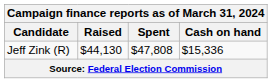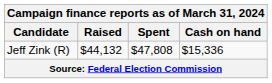 <table class="wikitable sortable">
 <tr>
 <th colspan=4>Campaign finance reports as of March 31, 2024</th>
 </tr>
 <tr style="text-align:center;">
 <th>Candidate</th>
 <th>Raised</th>
 <th>Spent</th>
 <th>Cash on hand</th>
 </tr>
 <tr>
 <td>Jeff Zink (R)</td>
-<td>$44,130</td>
+<td>$44,132</td>
 <td>$47,808</td>
 <td>$15,336</td>
 </tr>
 <tr>
 <th colspan="4"><small>Source: <a href='#'>Federal Election Commission</a></small></th>
 </tr>
 </table>
